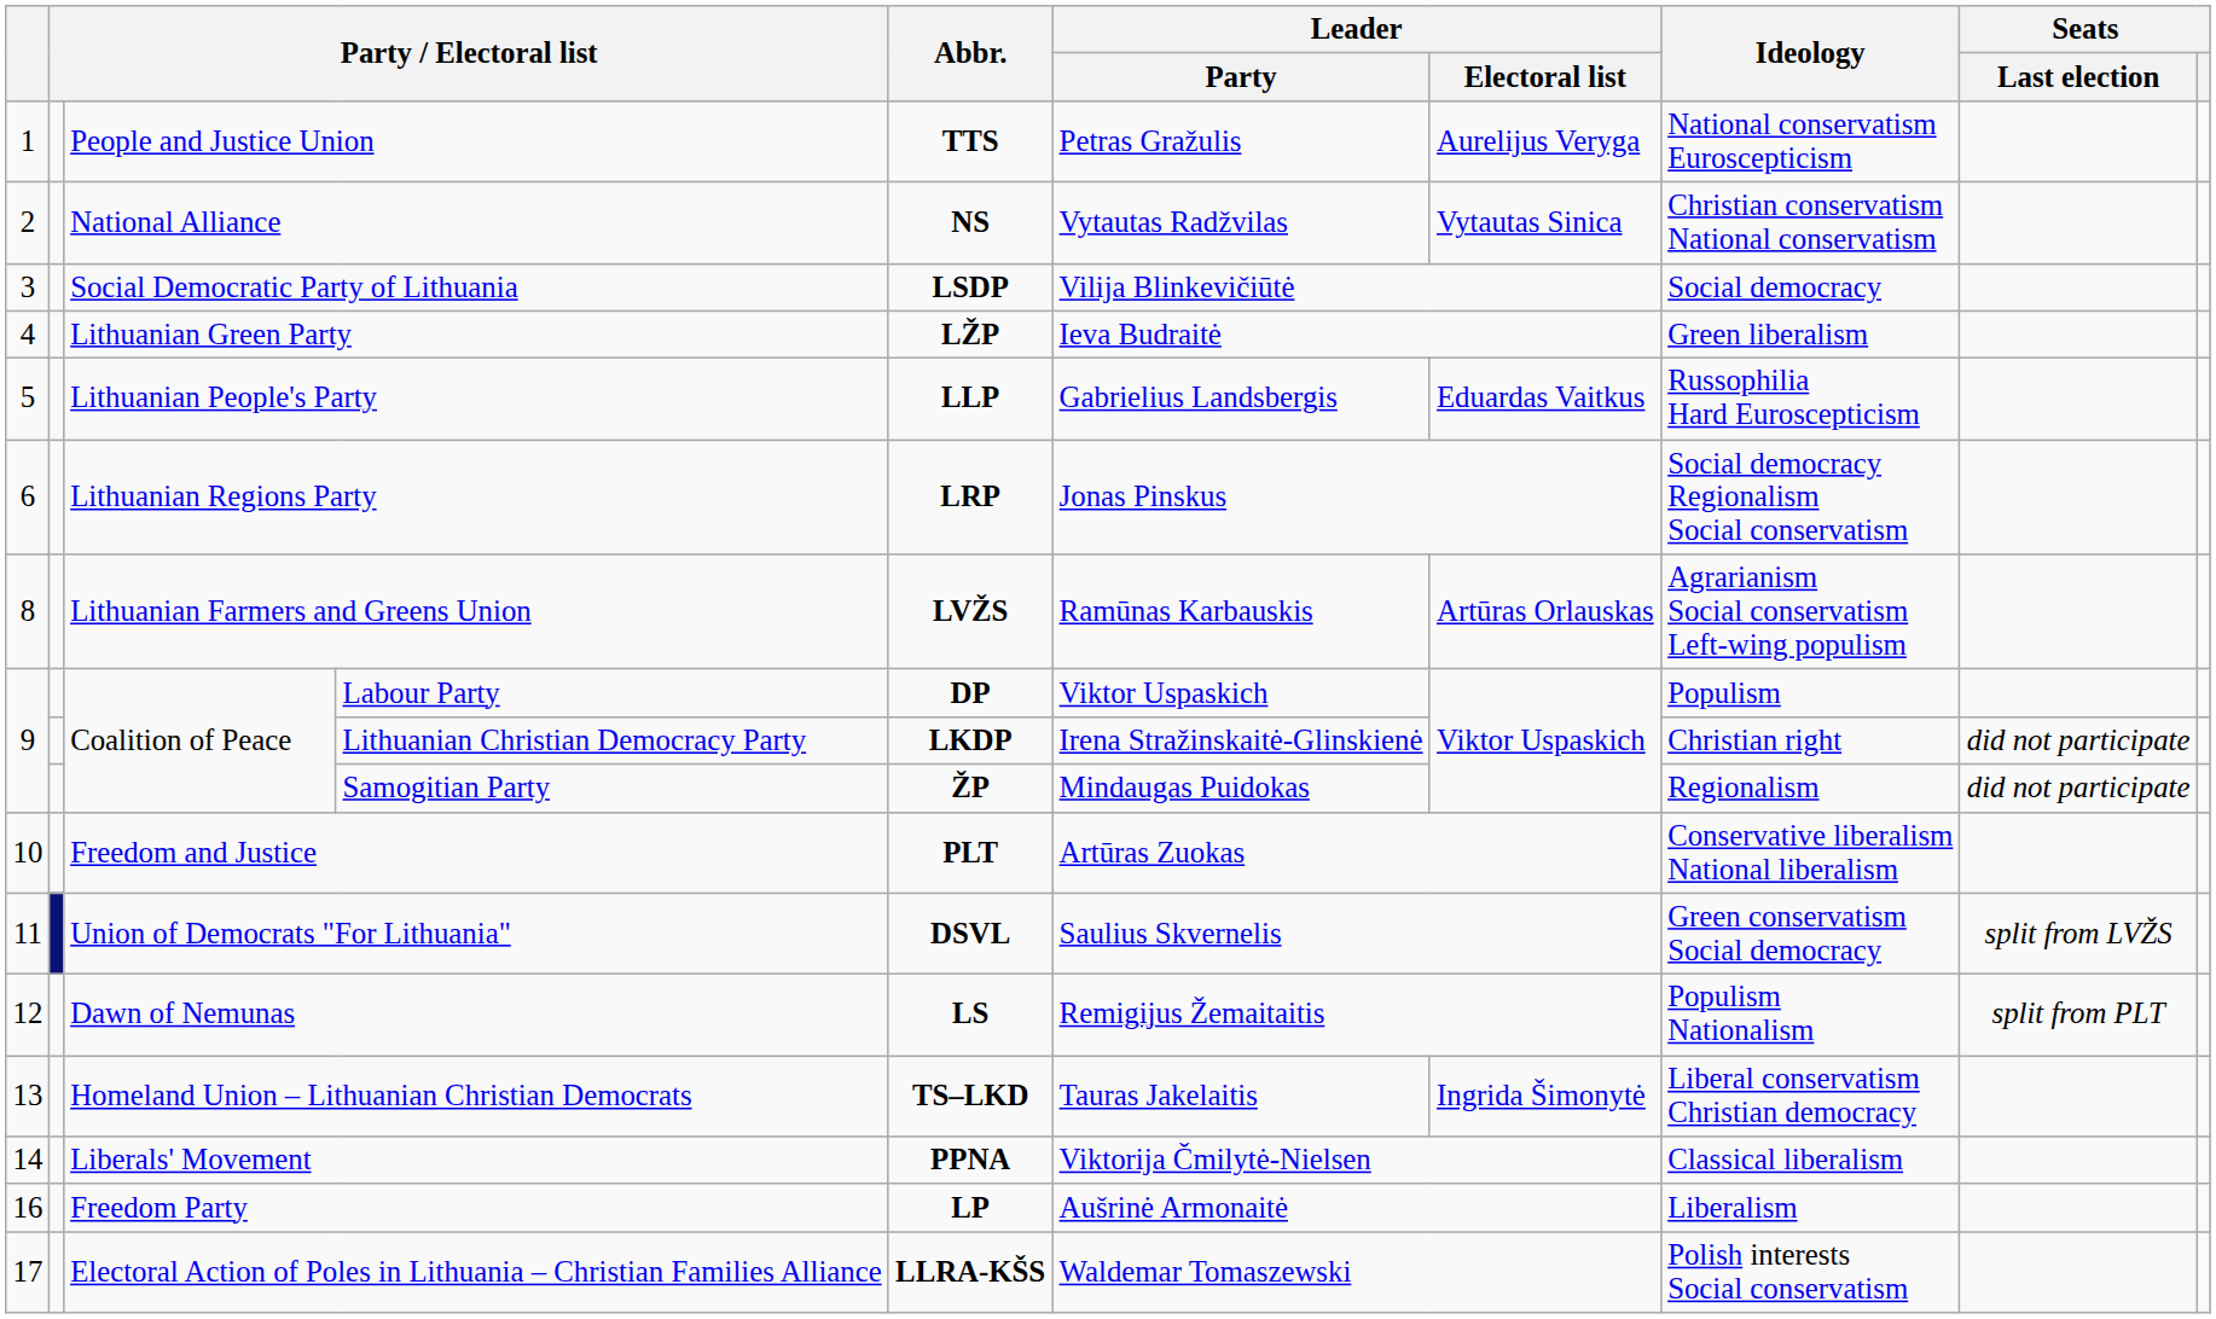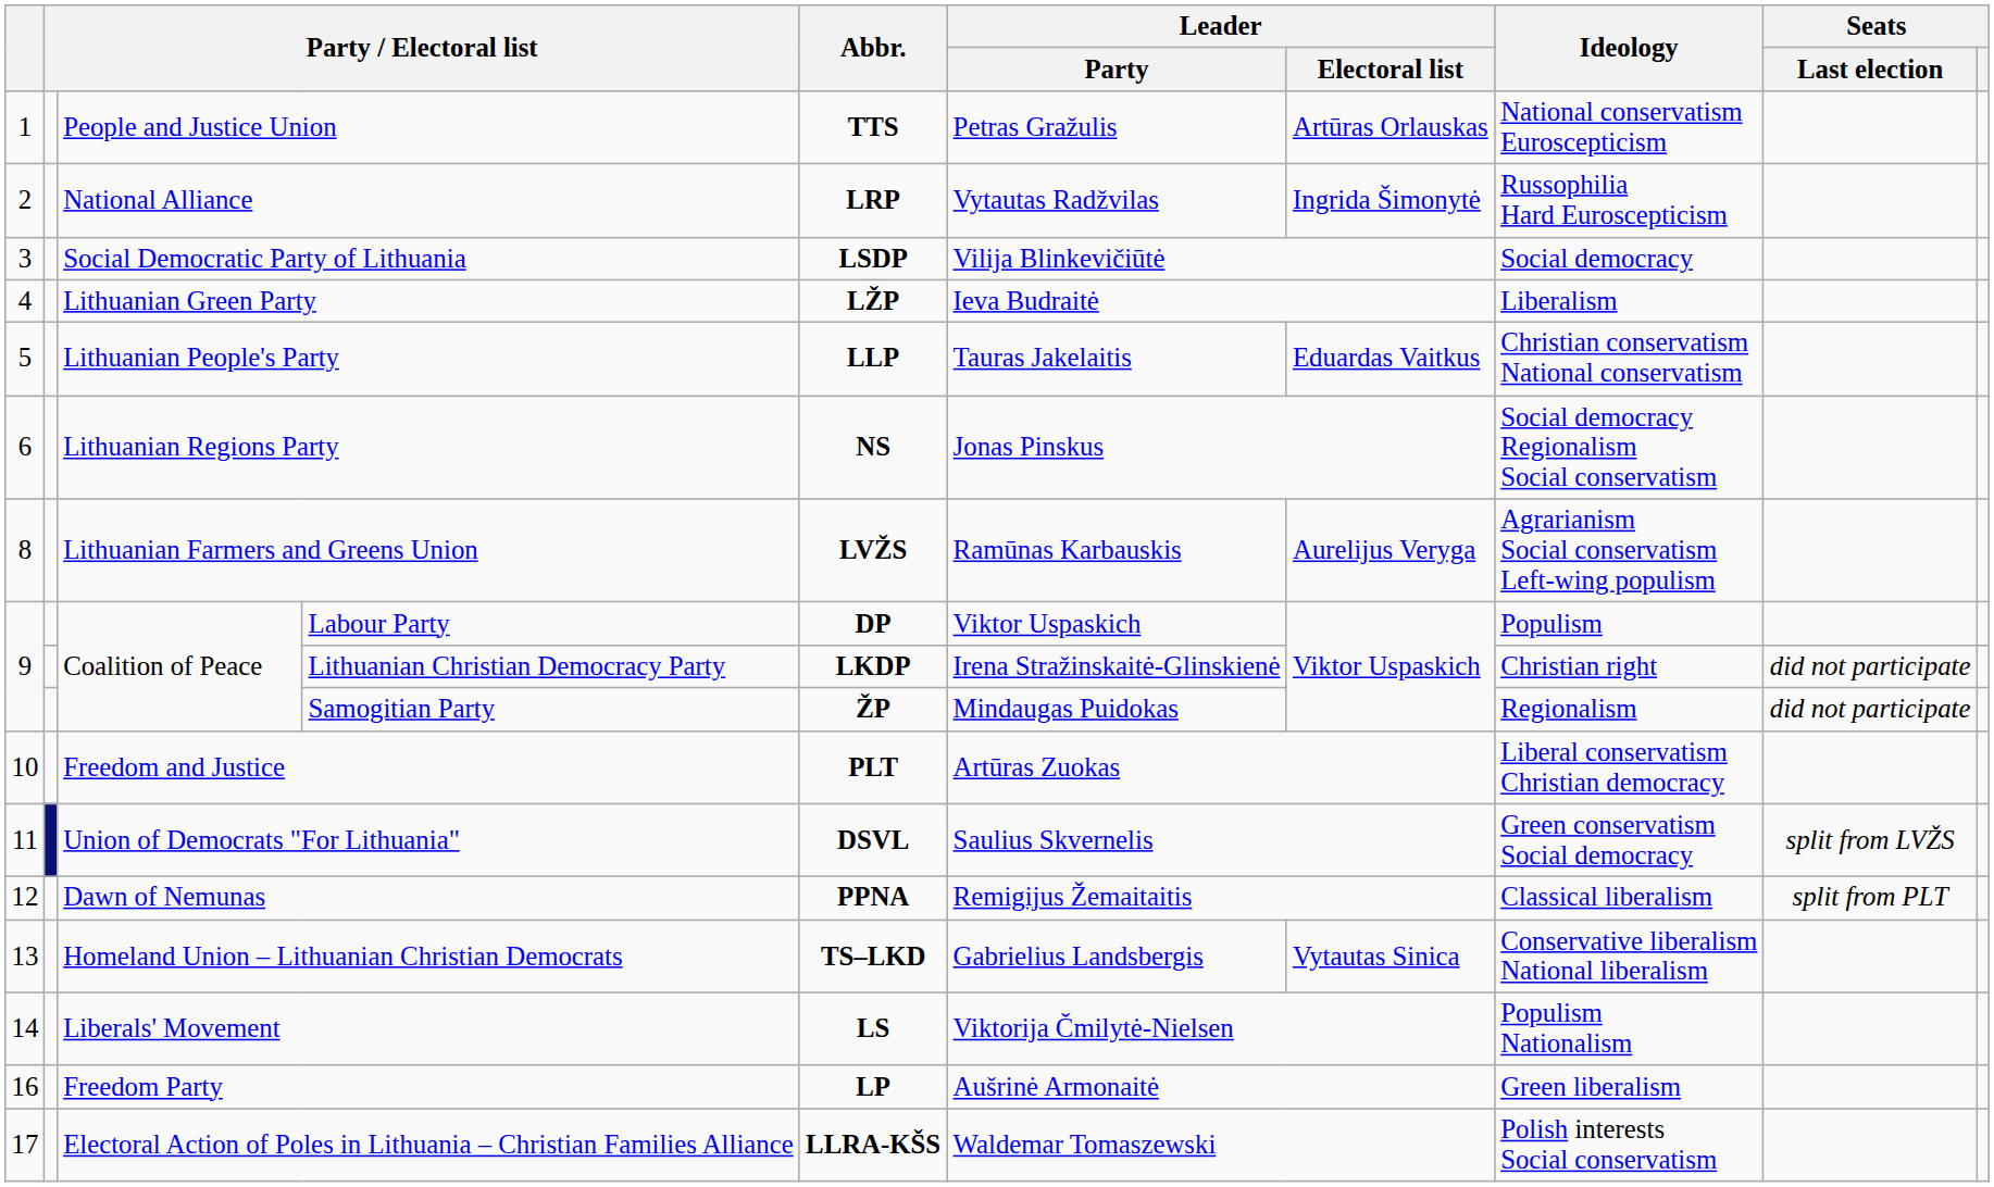 <table class="wikitable sortable">
 <tr>
 <th rowspan=2></th>
 <th rowspan=2 colspan=3>Party / Electoral list</th>
 <th rowspan=2>Abbr.</th>
 <th colspan=2>Leader</th>
 <th rowspan=2>Ideology</th>
 <th colspan=2>Seats</th>
 </tr>
 <tr>
 <th>Party</th>
 <th>Electoral list</th>
 <th>Last election</th>
 <th></th>
 </tr>
 <tr>
 <td style="text-align:center">1</td>
 <td bgcolor=></td>
 <td colspan=2><a href='#'>People and Justice Union</a><br></td>
 <td style="text-align:center"><strong>TTS</strong></td>
 <td><a href='#'>Petras Gražulis</a></td>
-<td><a href='#'>Aurelijus Veryga</a></td>
+<td><a href='#'>Artūras Orlauskas</a></td>
 <td><a href='#'>National conservatism</a><br><a href='#'>Euroscepticism</a></td>
 <td style="text-align:center"></td>
 <td style="text-align:center"></td>
 </tr>
 <tr>
 <td style="text-align:center">2</td>
 <td bgcolor=></td>
 <td colspan=2><a href='#'>National Alliance</a><br></td>
-<td style="text-align:center"><strong>NS</strong></td>
+<td style="text-align:center"><strong>LRP</strong></td>
 <td colspan=1><a href='#'>Vytautas Radžvilas</a></td>
-<td><a href='#'>Vytautas Sinica</a></td>
-<td><a href='#'>Christian conservatism</a><br><a href='#'>National conservatism</a></td>
+<td><a href='#'>Ingrida Šimonytė</a></td>
+<td><a href='#'>Russophilia</a><br><a href='#'>Hard Euroscepticism</a></td>
 <td style="text-align:center"></td>
 <td style="text-align:center"></td>
 </tr>
 <tr>
 <td style="text-align:center">3</td>
 <td bgcolor=></td>
 <td colspan=2><a href='#'>Social Democratic Party of Lithuania</a><br></td>
 <td style="text-align:center"><strong>LSDP</strong></td>
 <td colspan=2><a href='#'>Vilija Blinkevičiūtė</a></td>
 <td><a href='#'>Social democracy</a></td>
 <td style="text-align:center"></td>
 <td style="text-align:center"></td>
 </tr>
 <tr>
 <td style="text-align:center">4</td>
 <td bgcolor=></td>
 <td colspan=2><a href='#'>Lithuanian Green Party</a><br></td>
 <td style="text-align:center"><strong>LŽP</strong></td>
 <td colspan=2><a href='#'>Ieva Budraitė</a></td>
-<td><a href='#'>Green liberalism</a></td>
+<td><a href='#'>Liberalism</a></td>
 <td style="text-align:center"></td>
 <td style="text-align:center"></td>
 </tr>
 <tr>
 <td style="text-align:center">5</td>
 <td bgcolor=></td>
 <td colspan=2><a href='#'>Lithuanian People's Party</a><br></td>
 <td style="text-align:center"><strong>LLP</strong></td>
-<td><a href='#'>Gabrielius Landsbergis</a></td>
+<td colspan=1><a href='#'>Tauras Jakelaitis</a></td>
 <td><a href='#'>Eduardas Vaitkus</a></td>
-<td><a href='#'>Russophilia</a><br><a href='#'>Hard Euroscepticism</a></td>
+<td><a href='#'>Christian conservatism</a><br><a href='#'>National conservatism</a></td>
 <td style="text-align:center"></td>
 <td style="text-align:center"></td>
 </tr>
 <tr>
 <td style="text-align:center">6</td>
 <td bgcolor=></td>
 <td colspan=2><a href='#'>Lithuanian Regions Party</a><br></td>
-<td style="text-align:center"><strong>LRP</strong></td>
+<td style="text-align:center"><strong>NS</strong></td>
 <td colspan=2><a href='#'>Jonas Pinskus</a></td>
 <td><a href='#'>Social democracy</a><br><a href='#'>Regionalism</a><br><a href='#'>Social conservatism</a></td>
 <td style="text-align:center"></td>
 <td style="text-align:center"></td>
 </tr>
 <tr>
 <td style="text-align:center">8</td>
 <td bgcolor=></td>
 <td colspan=2><a href='#'>Lithuanian Farmers and Greens Union</a><br></td>
 <td style="text-align:center"><strong>LVŽS</strong></td>
 <td><a href='#'>Ramūnas Karbauskis</a></td>
-<td><a href='#'>Artūras Orlauskas</a></td>
+<td><a href='#'>Aurelijus Veryga</a></td>
 <td><a href='#'>Agrarianism</a><br><a href='#'>Social conservatism</a><br><a href='#'>Left-wing populism</a></td>
 <td style="text-align:center"></td>
 <td style="text-align:center"></td>
 </tr>
 <tr>
 <td rowspan=3 style="text-align:center">9</td>
 <td bgcolor=></td>
 <td rowspan=3>Coalition of Peace<br></td>
 <td><a href='#'>Labour Party</a></td>
 <td style="text-align:center"><strong>DP</strong></td>
 <td><a href='#'>Viktor Uspaskich</a></td>
 <td rowspan=3><a href='#'>Viktor Uspaskich</a></td>
 <td><a href='#'>Populism</a></td>
 <td style="text-align:center"></td>
 <td style="text-align:center"></td>
 </tr>
 <tr>
 <td bgcolor=></td>
 <td><a href='#'>Lithuanian Christian Democracy Party</a></td>
 <td style="text-align:center"><strong>LKDP</strong></td>
 <td><a href='#'>Irena Stražinskaitė-Glinskienė</a></td>
 <td><a href='#'>Christian right</a></td>
 <td style="text-align:center"><em>did not participate</em></td>
 <td style="text-align:center"></td>
 </tr>
 <tr>
 <td bgcolor=></td>
 <td><a href='#'>Samogitian Party</a></td>
 <td style="text-align:center"><strong>ŽP</strong></td>
 <td><a href='#'>Mindaugas Puidokas</a></td>
 <td><a href='#'>Regionalism</a></td>
 <td style="text-align:center"><em>did not participate</em></td>
 <td style="text-align:center"></td>
 </tr>
 <tr>
 <td style="text-align:center">10</td>
 <td bgcolor=></td>
 <td colspan=2><a href='#'>Freedom and Justice</a><br></td>
 <td style="text-align:center"><strong>PLT</strong></td>
 <td colspan=2><a href='#'>Artūras Zuokas</a></td>
-<td><a href='#'>Conservative liberalism</a><br><a href='#'>National liberalism</a></td>
+<td><a href='#'>Liberal conservatism</a><br><a href='#'>Christian democracy</a></td>
 <td style="text-align:center"></td>
 <td style="text-align:center"></td>
 </tr>
 <tr>
 <td style="text-align:center">11</td>
 <td bgcolor=#0A1172></td>
 <td colspan=2><a href='#'>Union of Democrats "For Lithuania"</a><br></td>
 <td style="text-align:center"><strong>DSVL</strong></td>
 <td colspan=2><a href='#'>Saulius Skvernelis</a></td>
 <td><a href='#'>Green conservatism</a><br><a href='#'>Social democracy</a></td>
 <td style="text-align:center"><em>split from LVŽS</em></td>
 <td style="text-align:center"></td>
 </tr>
 <tr>
 <td style="text-align:center">12</td>
 <td bgcolor=></td>
 <td colspan=2><a href='#'>Dawn of Nemunas</a><br></td>
-<td style="text-align:center"><strong>LS</strong></td>
+<td style="text-align:center"><strong>PPNA</strong></td>
 <td colspan=2><a href='#'>Remigijus Žemaitaitis</a></td>
-<td><a href='#'>Populism</a><br><a href='#'>Nationalism</a></td>
+<td><a href='#'>Classical liberalism</a></td>
 <td style="text-align:center"><em>split from PLT</em></td>
 <td style="text-align:center"></td>
 </tr>
 <tr>
 <td style="text-align:center">13</td>
 <td bgcolor=></td>
 <td colspan=2><a href='#'>Homeland Union – Lithuanian Christian Democrats</a><br></td>
 <td style="text-align:center"><strong>TS–LKD</strong></td>
-<td colspan=1><a href='#'>Tauras Jakelaitis</a></td>
-<td><a href='#'>Ingrida Šimonytė</a></td>
-<td><a href='#'>Liberal conservatism</a><br><a href='#'>Christian democracy</a></td>
+<td><a href='#'>Gabrielius Landsbergis</a></td>
+<td><a href='#'>Vytautas Sinica</a></td>
+<td><a href='#'>Conservative liberalism</a><br><a href='#'>National liberalism</a></td>
 <td style="text-align:center"></td>
 <td style="text-align:center"></td>
 </tr>
 <tr>
 <td style="text-align:center">14</td>
 <td bgcolor=></td>
 <td colspan=2><a href='#'>Liberals' Movement</a><br></td>
-<td style="text-align:center"><strong>PPNA</strong></td>
+<td style="text-align:center"><strong>LS</strong></td>
 <td colspan=2><a href='#'>Viktorija Čmilytė-Nielsen</a></td>
-<td><a href='#'>Classical liberalism</a></td>
+<td><a href='#'>Populism</a><br><a href='#'>Nationalism</a></td>
 <td style="text-align:center"></td>
 <td style="text-align:center"></td>
 </tr>
 <tr>
 <td style="text-align:center">16</td>
 <td bgcolor=></td>
 <td colspan=2><a href='#'>Freedom Party</a><br></td>
 <td style="text-align:center"><strong>LP</strong></td>
 <td colspan=2><a href='#'>Aušrinė Armonaitė</a></td>
-<td><a href='#'>Liberalism</a></td>
+<td><a href='#'>Green liberalism</a></td>
 <td style="text-align:center"></td>
 <td style="text-align:center"></td>
 </tr>
 <tr>
 <td style="text-align:center">17</td>
 <td bgcolor=></td>
 <td colspan=2><a href='#'>Electoral Action of Poles in Lithuania – Christian Families Alliance</a><br></td>
 <td style="text-align:center"><strong>LLRA-KŠS</strong></td>
 <td colspan=2><a href='#'>Waldemar Tomaszewski</a></td>
 <td><a href='#'>Polish</a> interests<br><a href='#'>Social conservatism</a></td>
 <td style="text-align:center"></td>
 <td style="text-align:center"></td>
 </tr>
 </table>
